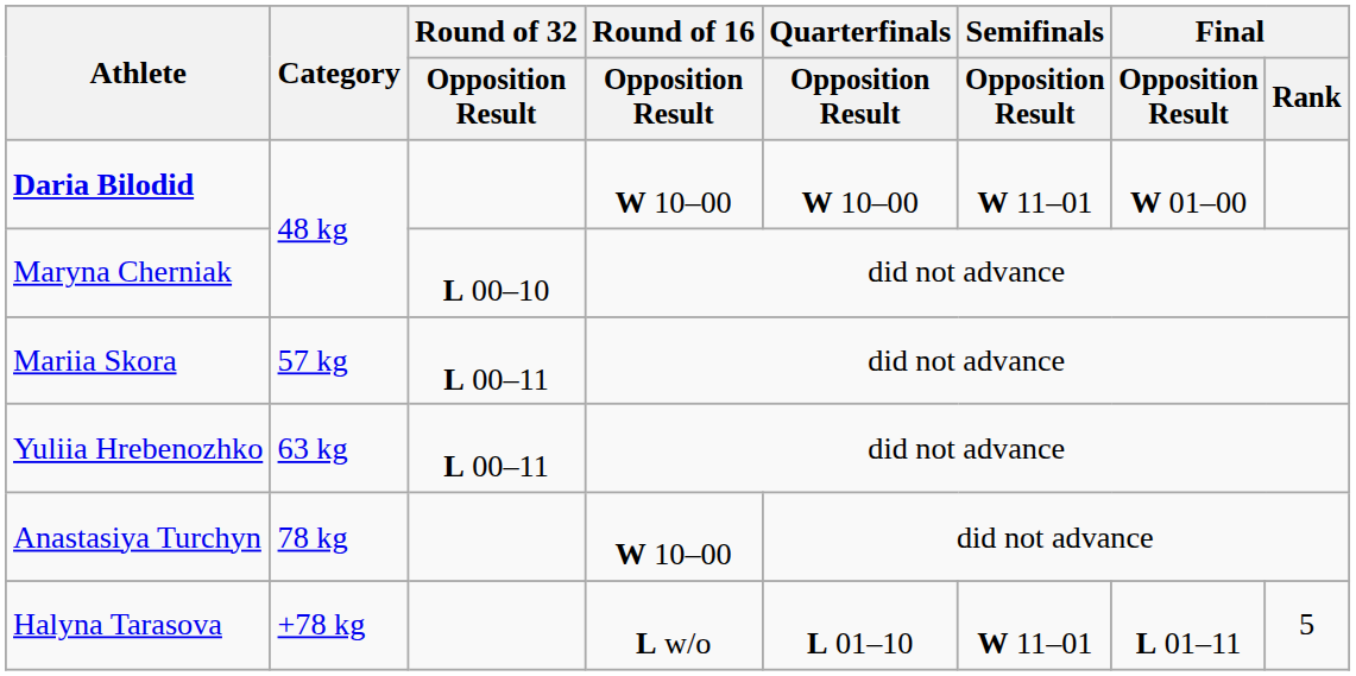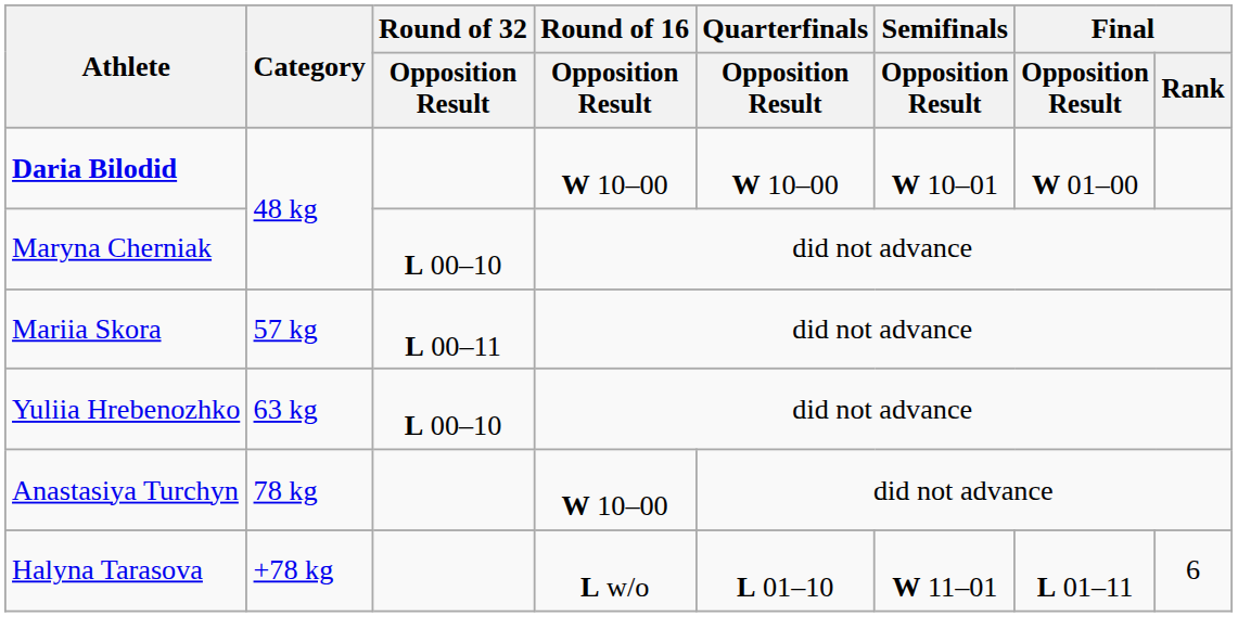 <table class="wikitable" style="text-align:center; font-size:90%">
 <tr>
 <th rowspan=2>Athlete</th>
 <th rowspan=2>Category</th>
 <th>Round of 32</th>
 <th>Round of 16</th>
 <th>Quarterfinals</th>
 <th>Semifinals</th>
 <th colspan=2>Final</th>
 </tr>
 <tr style="font-size:95%">
 <th>Opposition<br>Result</th>
 <th>Opposition<br>Result</th>
 <th>Opposition<br>Result</th>
 <th>Opposition<br>Result</th>
 <th>Opposition<br>Result</th>
 <th>Rank</th>
 </tr>
 <tr>
 <td align=left><strong><a href='#'>Daria Bilodid</a></strong></td>
 <td align=left rowspan="2"><a href='#'>48 kg</a></td>
 <td></td>
 <td><br> <strong>W</strong> 10–00</td>
 <td><br> <strong>W</strong> 10–00</td>
-<td><br> <strong>W</strong> 11–01</td>
+<td><br> <strong>W</strong> 10–01</td>
 <td><br> <strong>W</strong> 01–00</td>
 <td></td>
 </tr>
 <tr>
 <td align=left><a href='#'>Maryna Cherniak</a></td>
 <td><br> <strong>L</strong> 00–10</td>
 <td colspan=5>did not advance</td>
 </tr>
 <tr>
 <td align=left><a href='#'>Mariia Skora</a></td>
 <td align=left><a href='#'>57 kg</a></td>
 <td><br> <strong>L</strong> 00–11</td>
 <td colspan=5>did not advance</td>
 </tr>
 <tr>
 <td align=left><a href='#'>Yuliia Hrebenozhko</a></td>
 <td align=left><a href='#'>63 kg</a></td>
-<td><br> <strong>L</strong> 00–11</td>
+<td><br> <strong>L</strong> 00–10</td>
 <td colspan=5>did not advance</td>
 </tr>
 <tr>
 <td align=left><a href='#'>Anastasiya Turchyn</a></td>
 <td align=left><a href='#'>78 kg</a></td>
 <td></td>
 <td><br> <strong>W</strong> 10–00</td>
 <td colspan=5>did not advance</td>
 </tr>
 <tr>
 <td align=left><a href='#'>Halyna Tarasova</a></td>
 <td align=left rowspan="2"><a href='#'>+78 kg</a></td>
 <td></td>
 <td><br> <strong>L</strong> w/o</td>
 <td><br> <strong>L</strong> 01–10</td>
 <td><br> <strong>W</strong> 11–01</td>
 <td><br> <strong>L</strong> 01–11</td>
-<td>5</td>
+<td>6</td>
 </tr>
 </table>
